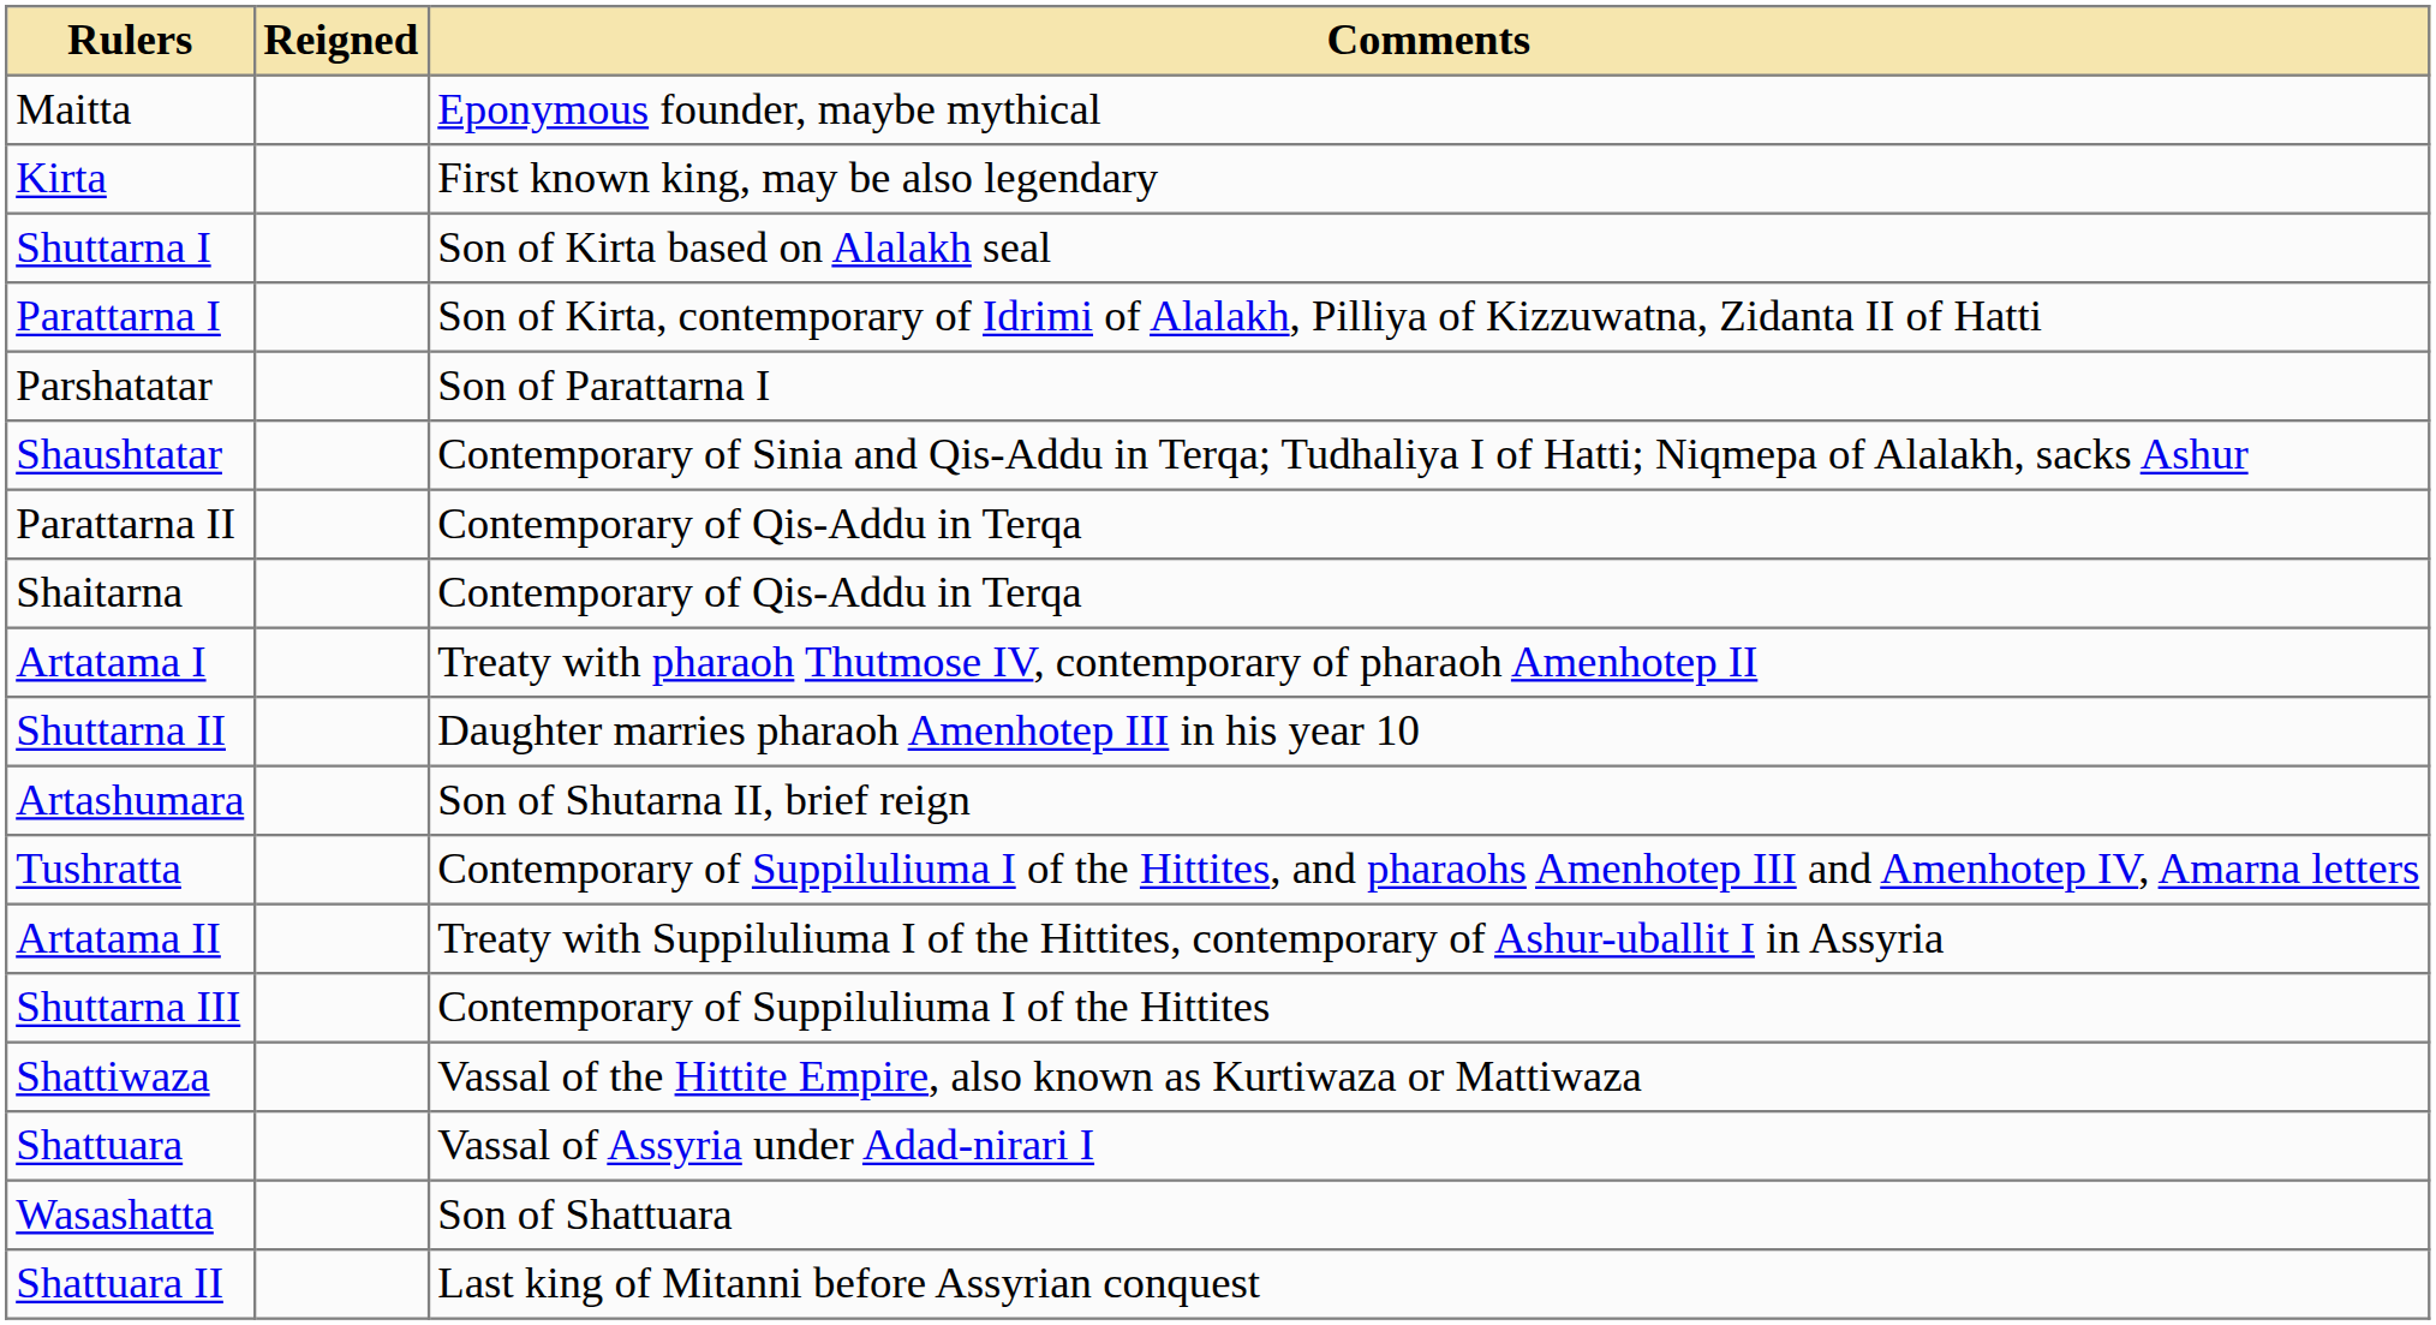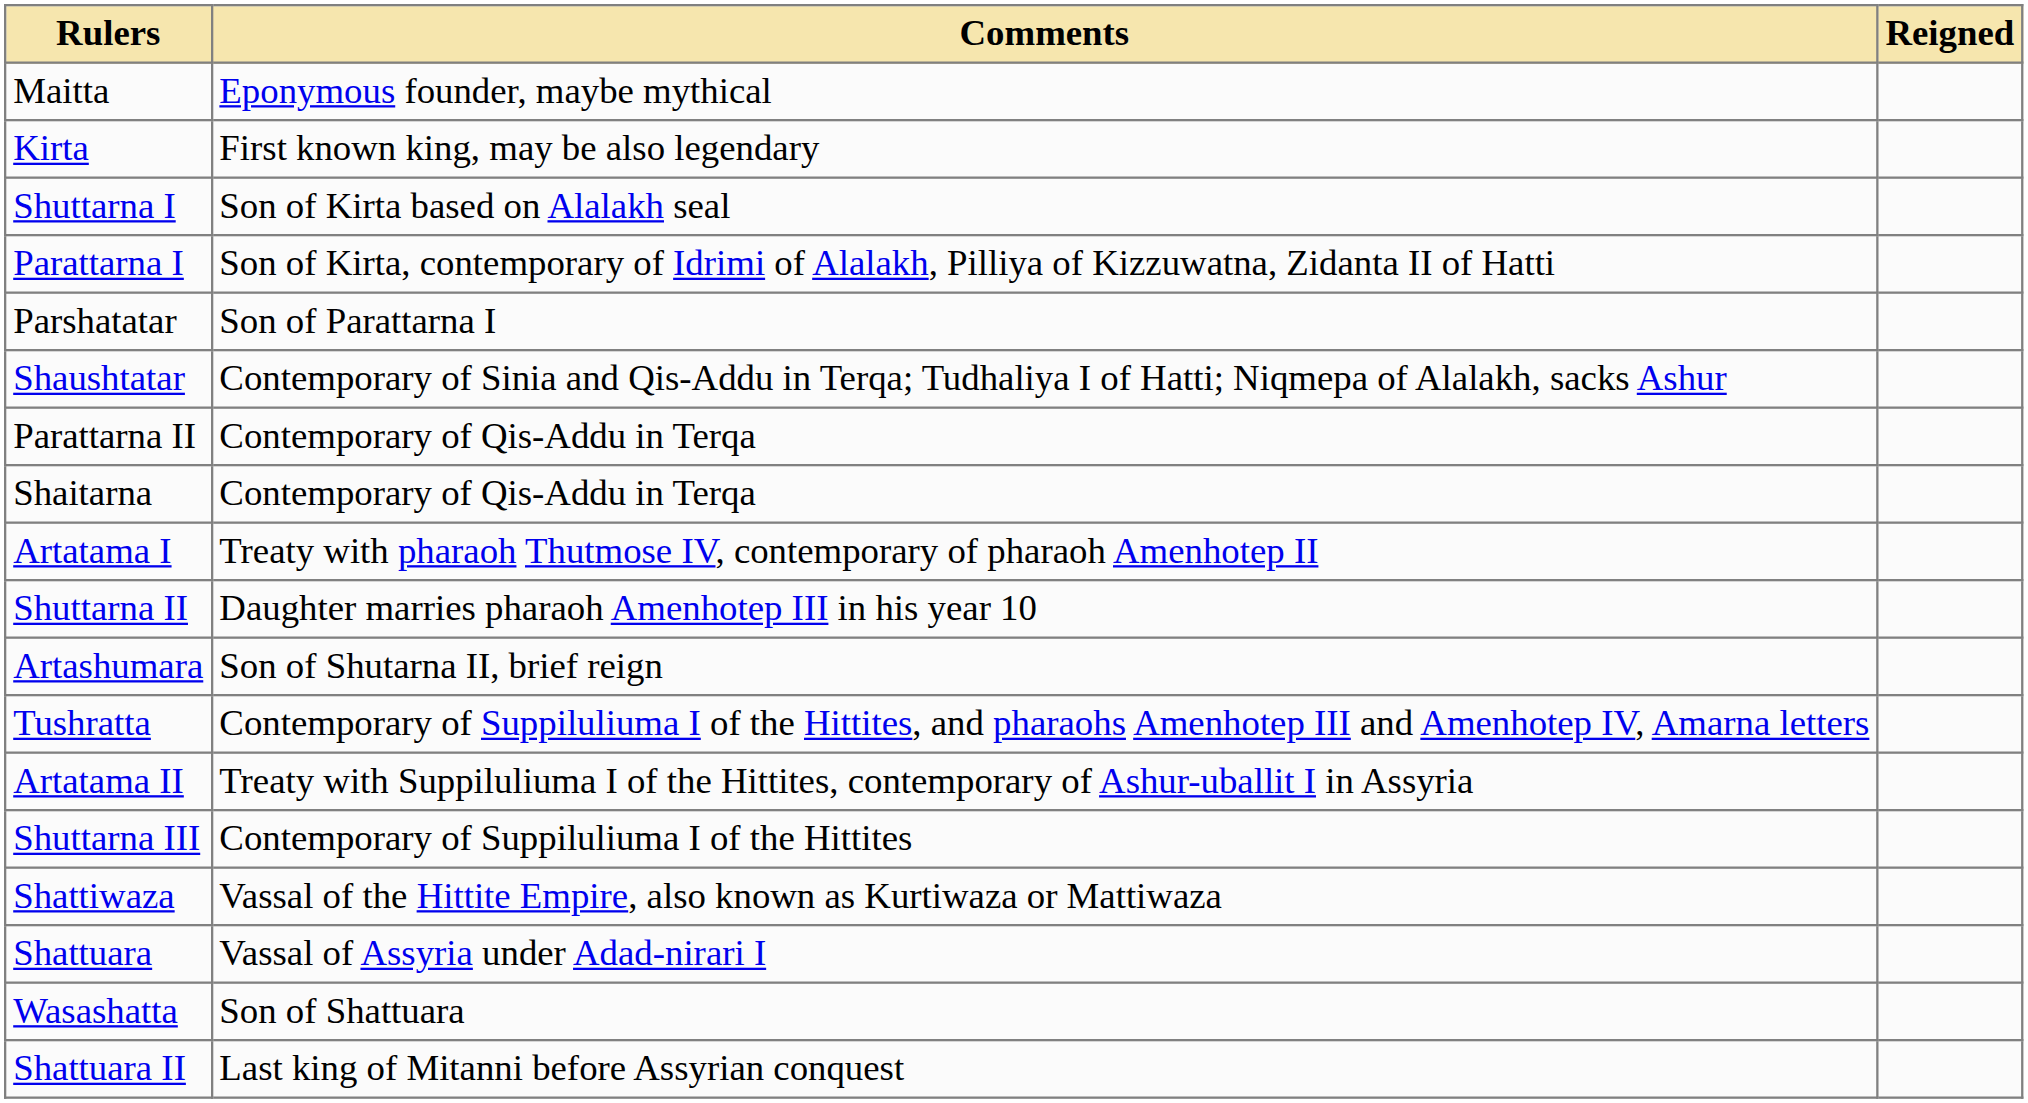 <table class="nowraplinks" cellspacing="0" cellpadding="3" rules="all" style="background:#fbfbfb; border-style: solid; border-width: 1px; font-size:100%; empty-cells:show; border-collapse:collapse">
 <tr bgcolor="#F6E6AE">
 <th>Rulers</th>
+<th>Comments</th>
 <th>Reigned</th>
-<th>Comments</th>
 </tr>
 <tr>
 <td>Maitta</td>
+<td><a href='#'>Eponymous</a> founder, maybe mythical</td>
 <td></td>
-<td><a href='#'>Eponymous</a> founder, maybe mythical</td>
 </tr>
 <tr>
 <td><a href='#'>Kirta</a></td>
+<td>First known king, may be also legendary</td>
 <td></td>
-<td>First known king, may be also legendary</td>
 </tr>
 <tr>
 <td><a href='#'>Shuttarna I</a></td>
+<td>Son of Kirta based on <a href='#'>Alalakh</a> seal</td>
 <td></td>
-<td>Son of Kirta based on <a href='#'>Alalakh</a> seal</td>
 </tr>
 <tr>
 <td><a href='#'>Parattarna I</a></td>
+<td>Son of Kirta, contemporary of <a href='#'>Idrimi</a> of <a href='#'>Alalakh</a>, Pilliya of Kizzuwatna, Zidanta II of Hatti</td>
 <td></td>
-<td>Son of Kirta, contemporary of <a href='#'>Idrimi</a> of <a href='#'>Alalakh</a>, Pilliya of Kizzuwatna, Zidanta II of Hatti</td>
 </tr>
 <tr>
 <td>Parshatatar</td>
+<td>Son of Parattarna I</td>
 <td></td>
-<td>Son of Parattarna I</td>
 </tr>
 <tr>
 <td><a href='#'>Shaushtatar</a></td>
+<td>Contemporary of Sinia and Qis-Addu in Terqa; Tudhaliya I of Hatti; Niqmepa of Alalakh, sacks <a href='#'>Ashur</a></td>
 <td></td>
-<td>Contemporary of Sinia and Qis-Addu in Terqa; Tudhaliya I of Hatti; Niqmepa of Alalakh, sacks <a href='#'>Ashur</a></td>
 </tr>
 <tr>
 <td>Parattarna II</td>
+<td>Contemporary of Qis-Addu in Terqa</td>
 <td></td>
-<td>Contemporary of Qis-Addu in Terqa</td>
 </tr>
 <tr>
 <td>Shaitarna</td>
+<td>Contemporary of Qis-Addu in Terqa</td>
 <td></td>
-<td>Contemporary of Qis-Addu in Terqa</td>
 </tr>
 <tr>
 <td><a href='#'>Artatama I</a></td>
+<td>Treaty with <a href='#'>pharaoh</a> <a href='#'>Thutmose IV</a>, contemporary of pharaoh <a href='#'>Amenhotep II</a></td>
 <td></td>
-<td>Treaty with <a href='#'>pharaoh</a> <a href='#'>Thutmose IV</a>, contemporary of pharaoh <a href='#'>Amenhotep II</a></td>
 </tr>
 <tr>
 <td><a href='#'>Shuttarna II</a></td>
+<td>Daughter marries pharaoh <a href='#'>Amenhotep III</a> in his year 10</td>
 <td></td>
-<td>Daughter marries pharaoh <a href='#'>Amenhotep III</a> in his year 10</td>
 </tr>
 <tr>
 <td><a href='#'>Artashumara</a></td>
+<td>Son of Shutarna II, brief reign</td>
 <td></td>
-<td>Son of Shutarna II, brief reign</td>
 </tr>
 <tr>
 <td><a href='#'>Tushratta</a></td>
+<td>Contemporary of <a href='#'>Suppiluliuma I</a> of the <a href='#'>Hittites</a>, and <a href='#'>pharaohs</a> <a href='#'>Amenhotep III</a> and <a href='#'>Amenhotep IV</a>, <a href='#'>Amarna letters</a></td>
 <td></td>
-<td>Contemporary of <a href='#'>Suppiluliuma I</a> of the <a href='#'>Hittites</a>, and <a href='#'>pharaohs</a> <a href='#'>Amenhotep III</a> and <a href='#'>Amenhotep IV</a>, <a href='#'>Amarna letters</a></td>
 </tr>
 <tr>
 <td><a href='#'>Artatama II</a></td>
+<td>Treaty with Suppiluliuma I of the Hittites, contemporary of <a href='#'>Ashur-uballit I</a> in Assyria</td>
 <td></td>
-<td>Treaty with Suppiluliuma I of the Hittites, contemporary of <a href='#'>Ashur-uballit I</a> in Assyria</td>
 </tr>
 <tr>
 <td><a href='#'>Shuttarna III</a></td>
+<td>Contemporary of Suppiluliuma I of the Hittites</td>
 <td></td>
-<td>Contemporary of Suppiluliuma I of the Hittites</td>
 </tr>
 <tr>
 <td><a href='#'>Shattiwaza</a></td>
+<td>Vassal of the <a href='#'>Hittite Empire</a>, also known as Kurtiwaza or Mattiwaza</td>
 <td></td>
-<td>Vassal of the <a href='#'>Hittite Empire</a>, also known as Kurtiwaza or Mattiwaza</td>
 </tr>
 <tr>
 <td><a href='#'>Shattuara</a></td>
+<td>Vassal of <a href='#'>Assyria</a> under <a href='#'>Adad-nirari I</a></td>
 <td></td>
-<td>Vassal of <a href='#'>Assyria</a> under <a href='#'>Adad-nirari I</a></td>
 </tr>
 <tr>
 <td><a href='#'>Wasashatta</a></td>
+<td>Son of Shattuara</td>
 <td></td>
-<td>Son of Shattuara</td>
 </tr>
 <tr>
 <td><a href='#'>Shattuara II</a></td>
+<td>Last king of Mitanni before Assyrian conquest</td>
 <td></td>
-<td>Last king of Mitanni before Assyrian conquest</td>
 </tr>
 </table>
